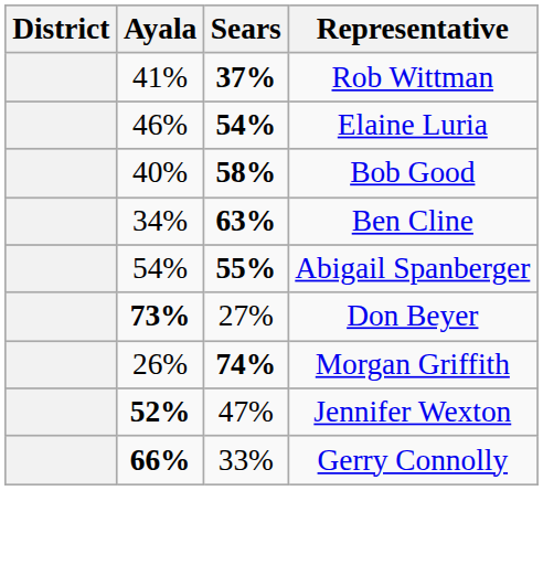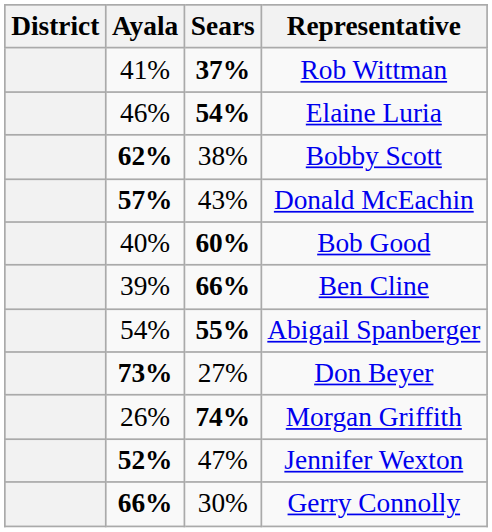 <table class=wikitable>
 <tr>
 <th>District</th>
 <th>Ayala</th>
 <th>Sears</th>
 <th>Representative</th>
 </tr>
 <tr align=center>
 <th></th>
 <td>41%</td>
 <td><strong>37%</strong></td>
 <td><a href='#'>Rob Wittman</a></td>
 </tr>
 <tr align=center>
 <th></th>
 <td>46%</td>
 <td><strong>54%</strong></td>
 <td><a href='#'>Elaine Luria</a></td>
 </tr>
 <tr align=center>
 <th></th>
+<td><strong>62%</strong></td>
+<td>38%</td>
+<td><a href='#'>Bobby Scott</a></td>
+</tr>
+<tr align=center>
+<th></th>
+<td><strong>57%</strong></td>
+<td>43%</td>
+<td><a href='#'>Donald McEachin</a></td>
+</tr>
+<tr align=center>
+<th></th>
 <td>40%</td>
-<td><strong>58%</strong></td>
+<td><strong>60%</strong></td>
 <td><a href='#'>Bob Good</a></td>
 </tr>
 <tr align=center>
 <th></th>
-<td>34%</td>
-<td><strong>63%</strong></td>
+<td>39%</td>
+<td><strong>66%</strong></td>
 <td><a href='#'>Ben Cline</a></td>
 </tr>
 <tr align=center>
 <th></th>
 <td>54%</td>
 <td><strong>55%</strong></td>
 <td><a href='#'>Abigail Spanberger</a></td>
 </tr>
 <tr align=center>
 <th></th>
 <td><strong>73%</strong></td>
 <td>27%</td>
 <td><a href='#'>Don Beyer</a></td>
 </tr>
 <tr align=center>
 <th></th>
 <td>26%</td>
 <td><strong>74%</strong></td>
 <td><a href='#'>Morgan Griffith</a></td>
 </tr>
 <tr align=center>
 <th></th>
 <td><strong>52%</strong></td>
 <td>47%</td>
 <td><a href='#'>Jennifer Wexton</a></td>
 </tr>
 <tr align=center>
 <th></th>
 <td><strong>66%</strong></td>
-<td>33%</td>
+<td>30%</td>
 <td><a href='#'>Gerry Connolly</a></td>
 </tr>
 </table>
